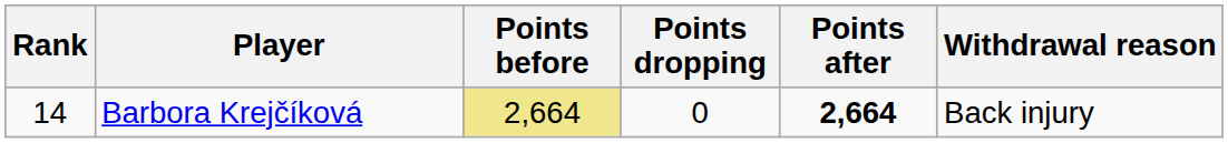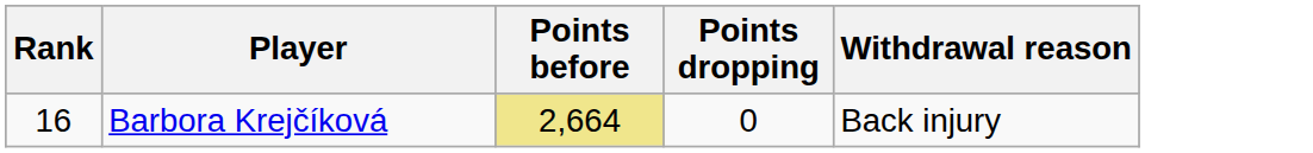 <table class="wikitable sortable">
 <tr>
 <th>Rank</th>
 <th style="width:185px;">Player</th>
 <th style="width:75px;">Points before</th>
 <th style="width:75px;">Points dropping</th>
-<th style="width:75px;">Points after</th>
 <th>Withdrawal reason</th>
 </tr>
 <tr>
-<td style="text-align:center;"> 14</td>
+<td style="text-align:center;"> 16</td>
 <td> <a href='#'>Barbora Krejčíková</a></td>
 <td style="background: khaki; text-align:center;">2,664</td>
 <td style="text-align:center;">0</td>
-<td style="text-align:center;"><strong>2,664</strong></td>
 <td>Back injury</td>
 </tr>
 </table>
